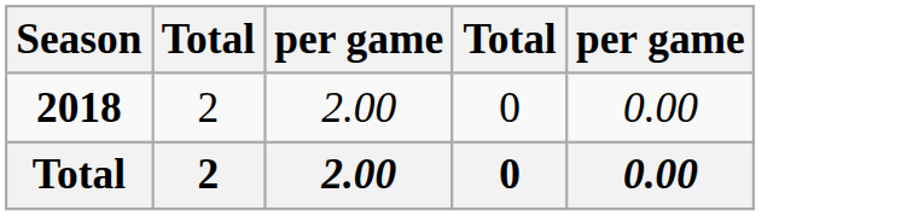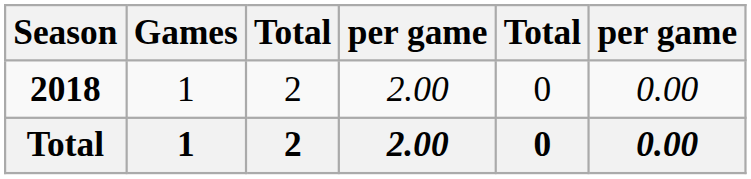 <table class="wikitable" style="text-align:center">
 <tr>
 <th>Season</th>
+<th>Games</th>
 <th>Total </th>
 <th> per game</th>
 <th>Total </th>
 <th> per game</th>
 </tr>
 <tr>
 <td><strong>2018</strong></td>
+<td>1</td>
 <td>2</td>
 <td><em>2.00</em></td>
 <td>0</td>
 <td><em>0.00</em></td>
 </tr>
 <tr>
 <th>Total</th>
+<th>1</th>
 <th>2</th>
 <th><em>2.00</em></th>
 <th>0</th>
 <th><em>0.00</em></th>
 </tr>
 </table>
